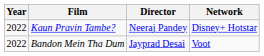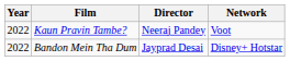 <table class="wikitable">
 <tr>
 <th>Year</th>
 <th>Film</th>
 <th>Director</th>
 <th>Network</th>
 </tr>
 <tr>
 <td>2022</td>
 <td><em><a href='#'>Kaun Pravin Tambe?</a></em></td>
 <td><a href='#'>Neeraj Pandey</a></td>
-<td><a href='#'>Disney+ Hotstar</a></td>
+<td><a href='#'>Voot</a></td>
 </tr>
 <tr>
 <td>2022</td>
 <td><em>Bandon Mein Tha Dum</em></td>
 <td><a href='#'>Jayprad Desai</a></td>
-<td><a href='#'>Voot</a></td>
+<td><a href='#'>Disney+ Hotstar</a></td>
 </tr>
 </table>
